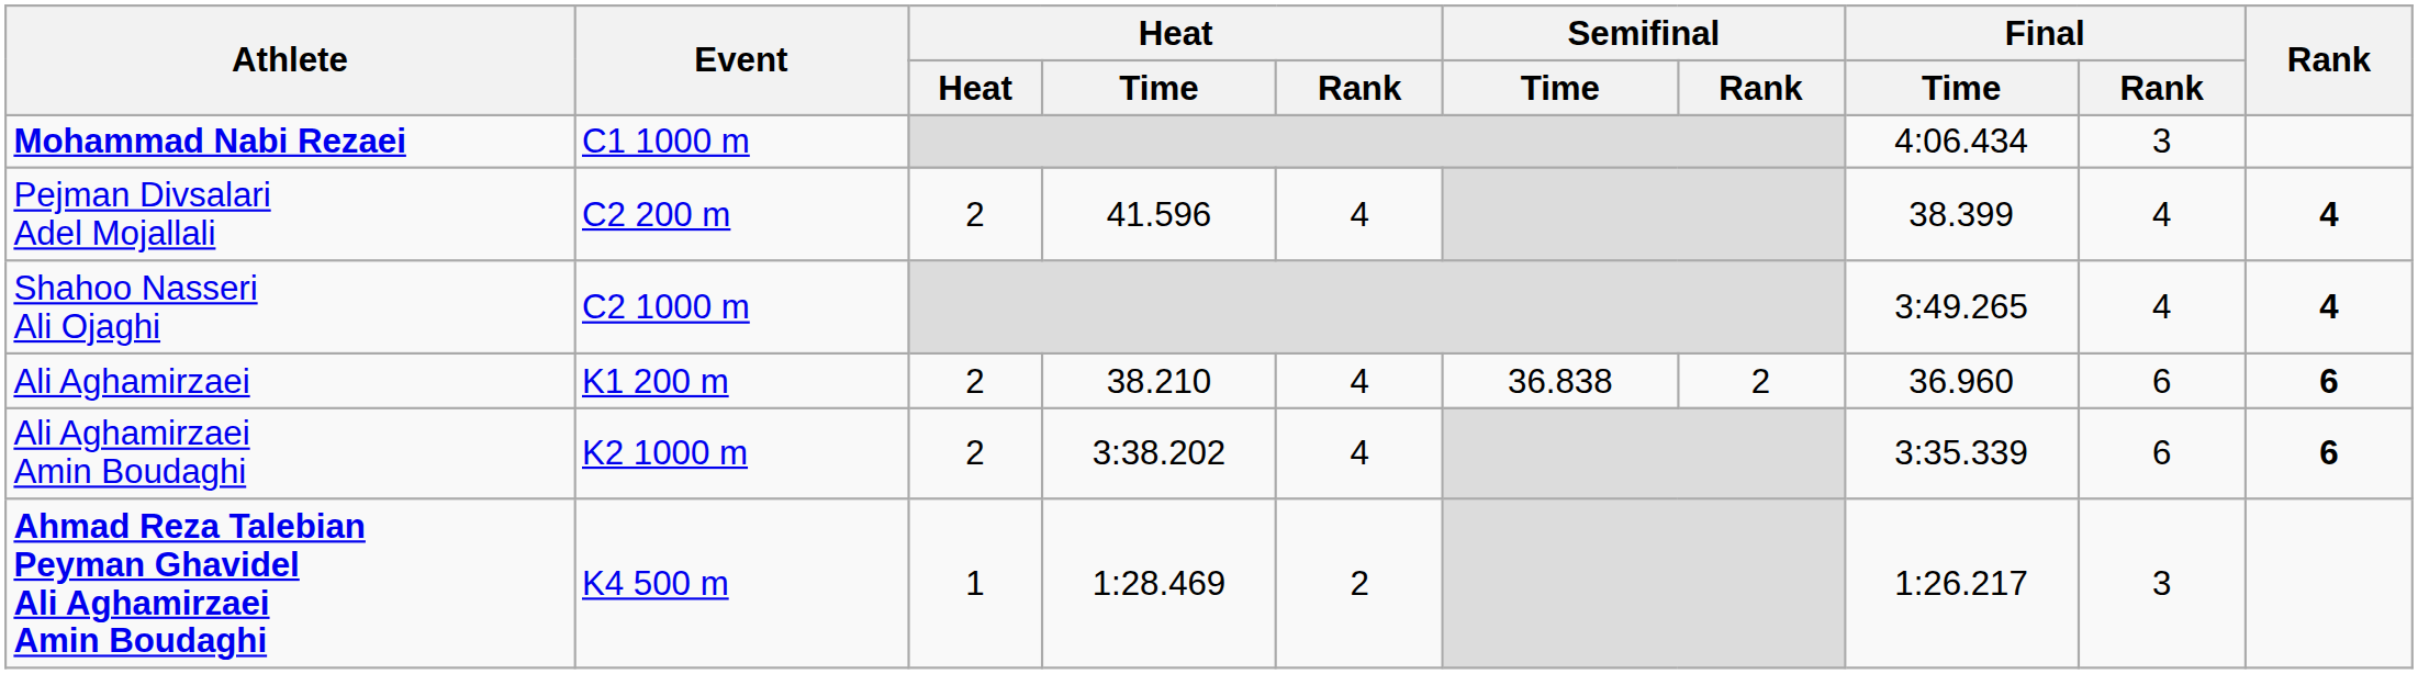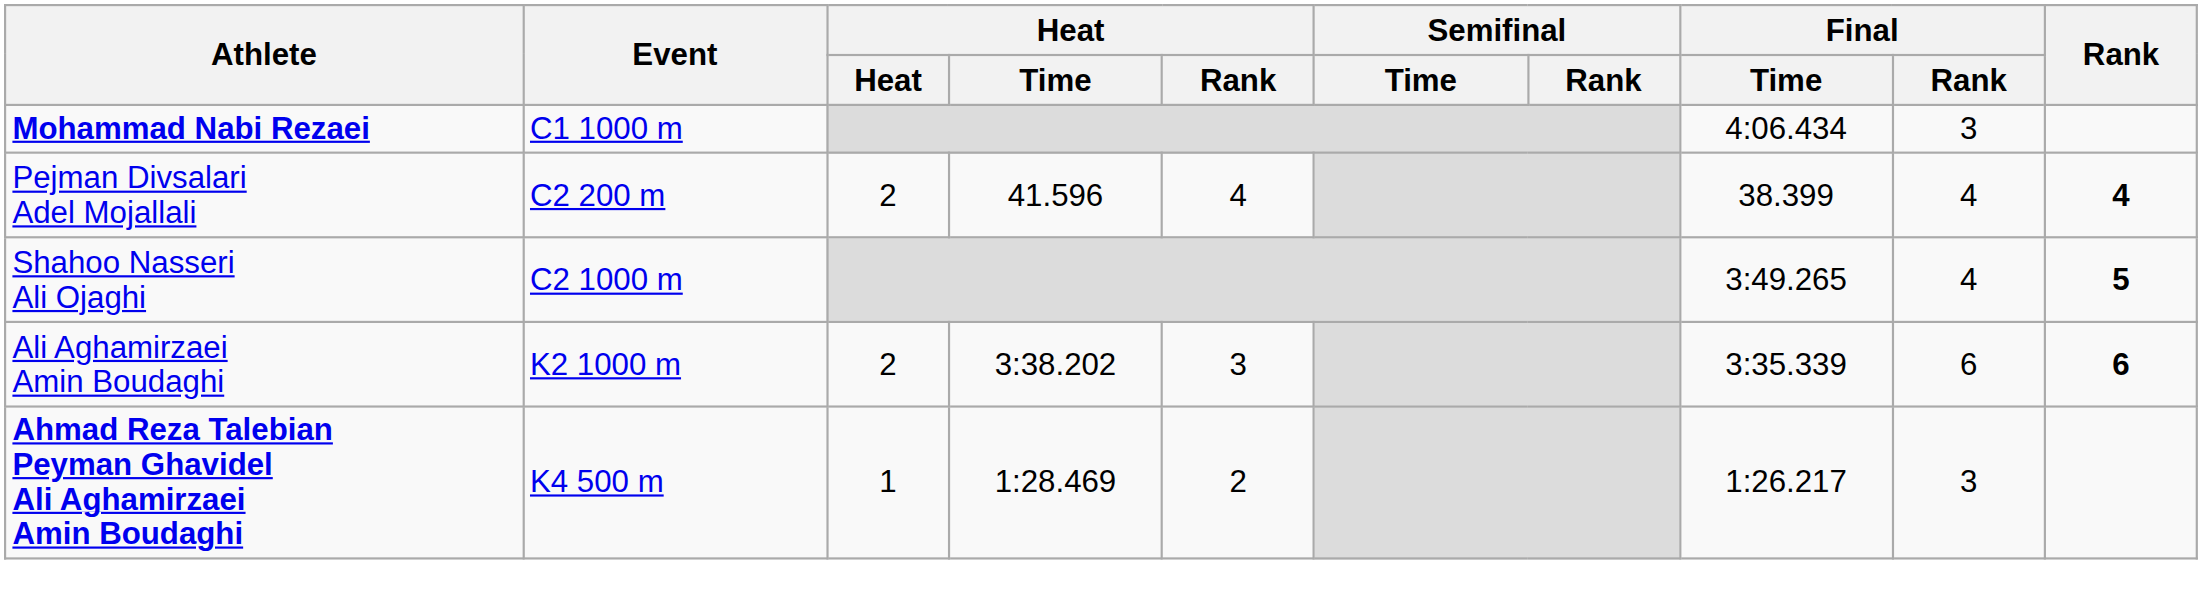 <table class="wikitable" width="80%" style="text-align:center; font-size:90%">
 <tr>
 <th rowspan="2" width="17%">Athlete</th>
 <th rowspan="2" width="10%">Event</th>
 <th colspan="3">Heat</th>
 <th colspan="2">Semifinal</th>
 <th colspan="2">Final</th>
 <th rowspan="2" width="5%">Rank</th>
 </tr>
 <tr>
 <th width="4%">Heat</th>
 <th width="7%">Time</th>
 <th width="5%">Rank</th>
 <th width="7%">Time</th>
 <th width="5%">Rank</th>
 <th width="7%">Time</th>
 <th width="5%">Rank</th>
 </tr>
 <tr>
 <td align=left><strong><a href='#'>Mohammad Nabi Rezaei</a></strong></td>
 <td align=left><a href='#'>C1 1000 m</a></td>
 <td colspan=5 bgcolor=#DCDCDC></td>
 <td>4:06.434</td>
 <td>3</td>
 <td></td>
 </tr>
 <tr>
 <td align=left><a href='#'>Pejman Divsalari</a><br><a href='#'>Adel Mojallali</a></td>
 <td align=left><a href='#'>C2 200 m</a></td>
 <td>2</td>
 <td>41.596</td>
 <td>4 <strong></strong></td>
 <td colspan=2 bgcolor=#DCDCDC></td>
 <td>38.399</td>
 <td>4</td>
 <td><strong>4</strong></td>
 </tr>
 <tr>
 <td align=left><a href='#'>Shahoo Nasseri</a><br><a href='#'>Ali Ojaghi</a></td>
 <td align=left><a href='#'>C2 1000 m</a></td>
 <td colspan=5 bgcolor=#DCDCDC></td>
 <td>3:49.265</td>
 <td>4</td>
-<td><strong>4</strong></td>
-</tr>
-<tr>
-<td align=left><a href='#'>Ali Aghamirzaei</a></td>
-<td align=left><a href='#'>K1 200 m</a></td>
-<td>2</td>
-<td>38.210</td>
-<td>4 <strong></strong></td>
-<td>36.838</td>
-<td>2 <strong></strong></td>
-<td>36.960</td>
-<td>6</td>
-<td><strong>6</strong></td>
+<td><strong>5</strong></td>
 </tr>
 <tr>
 <td align=left><a href='#'>Ali Aghamirzaei</a><br><a href='#'>Amin Boudaghi</a></td>
 <td align=left><a href='#'>K2 1000 m</a></td>
 <td>2</td>
 <td>3:38.202</td>
-<td>4 <strong></strong></td>
+<td>3 <strong></strong></td>
 <td colspan=2 bgcolor=#DCDCDC></td>
 <td>3:35.339</td>
 <td>6</td>
 <td><strong>6</strong></td>
 </tr>
 <tr>
 <td align=left><strong><a href='#'>Ahmad Reza Talebian</a><br><a href='#'>Peyman Ghavidel</a><br><a href='#'>Ali Aghamirzaei</a><br><a href='#'>Amin Boudaghi</a></strong></td>
 <td align=left><a href='#'>K4 500 m</a></td>
 <td>1</td>
 <td>1:28.469</td>
 <td>2 <strong></strong></td>
 <td colspan=2 bgcolor=#DCDCDC></td>
 <td>1:26.217</td>
 <td>3</td>
 <td></td>
 </tr>
 </table>
